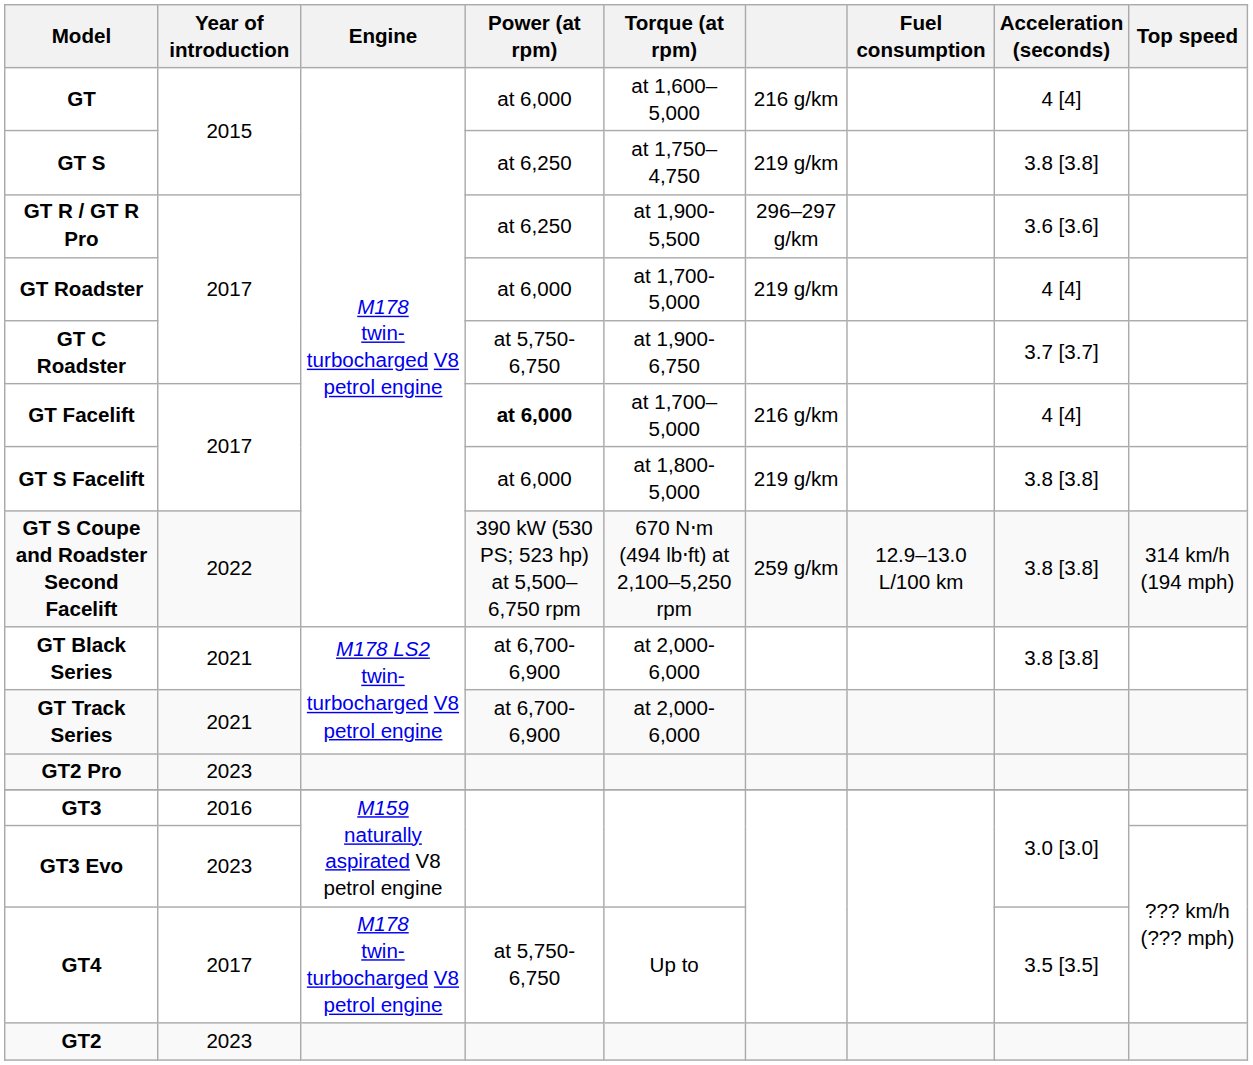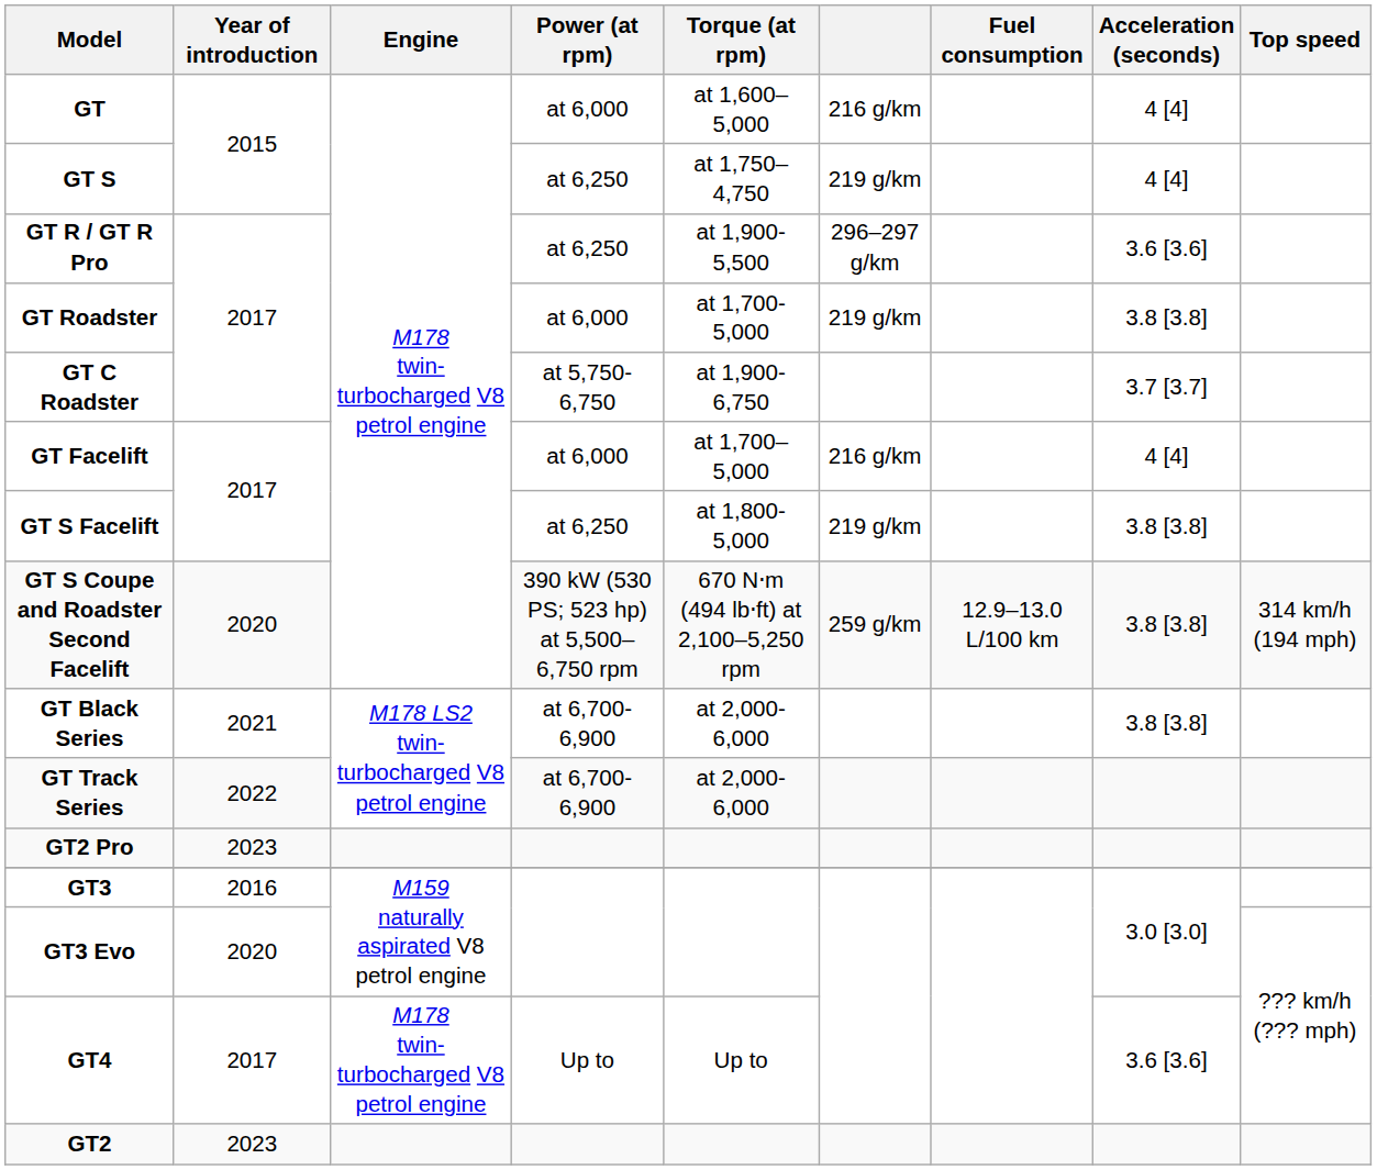 <table class="wikitable" style="text-align:center; font-size:90%; line-height:1.3em;">
 <tr>
 <th>Model</th>
 <th>Year of introduction</th>
 <th>Engine</th>
 <th>Power (at rpm)</th>
 <th>Torque (at rpm)</th>
 <th><a href='#'></a></th>
 <th>Fuel consumption</th>
 <th>Acceleration<br> (seconds)</th>
 <th>Top speed</th>
 </tr>
 <tr style="background:#fff;">
 <td><strong>GT</strong></td>
 <td rowspan="2">2015</td>
 <td rowspan="8"><em><a href='#'>M178</a></em><br> <a href='#'>twin-turbocharged</a> <a href='#'>V8</a> <a href='#'>petrol engine</a></td>
 <td> at 6,000</td>
 <td> at 1,600–5,000</td>
 <td>216 g/km</td>
 <td></td>
 <td>4 [4]</td>
 <td></td>
 </tr>
 <tr style="background:#fff;">
 <td><strong>GT S</strong></td>
 <td> at 6,250</td>
 <td> at 1,750–4,750</td>
 <td>219 g/km</td>
 <td></td>
-<td>3.8 [3.8]</td>
+<td>4 [4]</td>
 <td></td>
 </tr>
 <tr style="background:#fff;">
 <td><strong>GT R / GT R Pro</strong></td>
 <td rowspan="3">2017</td>
 <td> at 6,250</td>
 <td> at 1,900-5,500</td>
 <td>296–297 g/km</td>
 <td></td>
 <td>3.6 [3.6]</td>
 <td></td>
 </tr>
 <tr style="background:#fff;">
 <td><strong>GT Roadster</strong></td>
 <td> at 6,000</td>
 <td> at 1,700-5,000</td>
 <td>219 g/km</td>
 <td></td>
-<td>4 [4]</td>
+<td>3.8 [3.8]</td>
 <td></td>
 </tr>
 <tr style="background:#fff;">
 <td><strong>GT C Roadster</strong></td>
 <td> at 5,750-6,750</td>
 <td> at 1,900-6,750</td>
 <td></td>
 <td></td>
 <td>3.7 [3.7]</td>
 <td></td>
 </tr>
 <tr style="background:#fff;">
 <td><strong>GT Facelift</strong></td>
 <td rowspan="2">2017</td>
-<td><strong> at 6,000</strong></td>
+<td> at 6,000</td>
 <td> at 1,700–5,000</td>
 <td>216 g/km</td>
 <td></td>
 <td>4 [4]</td>
 <td></td>
 </tr>
 <tr style="background:#fff;">
 <td><strong>GT S Facelift</strong></td>
-<td> at 6,000</td>
+<td> at 6,250</td>
 <td> at 1,800-5,000</td>
 <td>219 g/km</td>
 <td></td>
 <td>3.8 [3.8]</td>
 <td></td>
 </tr>
 <tr>
 <td><strong>GT S Coupe and Roadster Second Facelift</strong></td>
-<td>2022</td>
+<td>2020</td>
 <td>390 kW (530 PS; 523 hp) at 5,500–6,750 rpm</td>
 <td>670 N⋅m (494 lb⋅ft) at 2,100–5,250 rpm</td>
 <td>259 g/km</td>
 <td>12.9–13.0 L/100 km</td>
 <td>3.8 [3.8]</td>
 <td>314 km/h (194 mph)</td>
 </tr>
 <tr style="background:#fff;">
 <td><strong>GT Black Series</strong></td>
 <td>2021</td>
 <td rowspan="2"><em><a href='#'>M178 LS2</a></em><br> <a href='#'>twin-turbocharged</a> <a href='#'>V8</a> <a href='#'>petrol engine</a></td>
 <td> at 6,700-6,900</td>
 <td> at 2,000-6,000</td>
 <td></td>
 <td></td>
 <td>3.8 [3.8]</td>
 <td></td>
 </tr>
 <tr>
 <td><strong>GT Track Series</strong></td>
-<td>2021</td>
+<td>2022</td>
 <td> at 6,700-6,900</td>
 <td> at 2,000-6,000</td>
 <td></td>
 <td></td>
 <td></td>
 <td></td>
 </tr>
 <tr>
 <td><strong>GT2 Pro</strong></td>
 <td>2023</td>
 <td></td>
 <td></td>
 <td></td>
 <td></td>
 <td></td>
 <td></td>
 <td></td>
 </tr>
 <tr>
 </tr>
 <tr style="background:#fff;">
 <td><strong>GT3</strong></td>
 <td>2016</td>
 <td rowspan="2"><em><a href='#'>M159</a></em><br> <a href='#'>naturally aspirated</a> V8 petrol engine</td>
 <td rowspan="2"></td>
 <td rowspan="2"></td>
 <td rowspan="3"></td>
 <td rowspan="3"></td>
 <td rowspan="2">3.0 [3.0]</td>
 <td></td>
 </tr>
 <tr style="background:#fff;">
 <td><strong>GT3 Evo</strong></td>
-<td>2023</td>
+<td>2020</td>
 <td rowspan="2">??? km/h (??? mph)</td>
 </tr>
 <tr style="background:#fff;">
 <td><strong>GT4</strong></td>
 <td>2017</td>
 <td><em><a href='#'>M178</a></em><br> <a href='#'>twin-turbocharged</a> <a href='#'>V8</a> <a href='#'>petrol engine</a></td>
-<td> at 5,750-6,750</td>
 <td>Up to </td>
-<td>3.5 [3.5]</td>
+<td>Up to </td>
+<td>3.6 [3.6]</td>
 </tr>
 <tr>
 <td><strong>GT2</strong></td>
 <td>2023</td>
 <td></td>
 <td></td>
 <td></td>
 <td></td>
 <td></td>
 <td></td>
 <td></td>
 </tr>
 </table>
